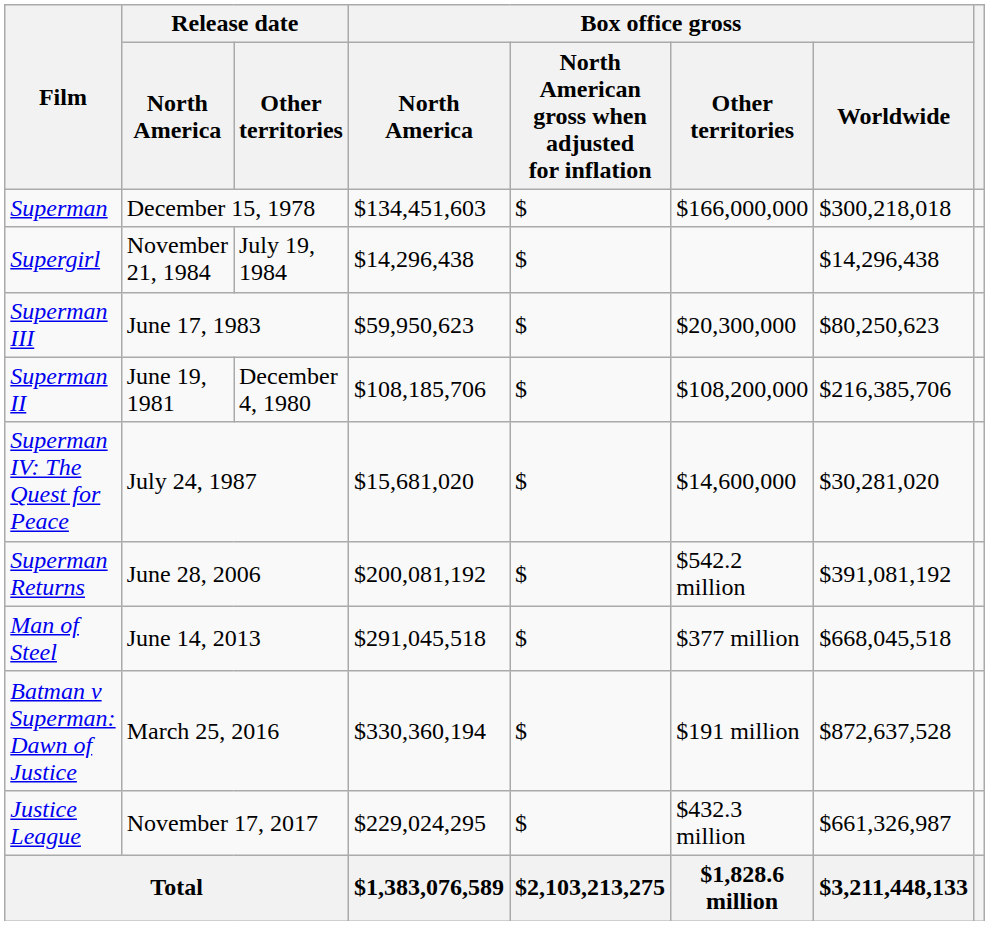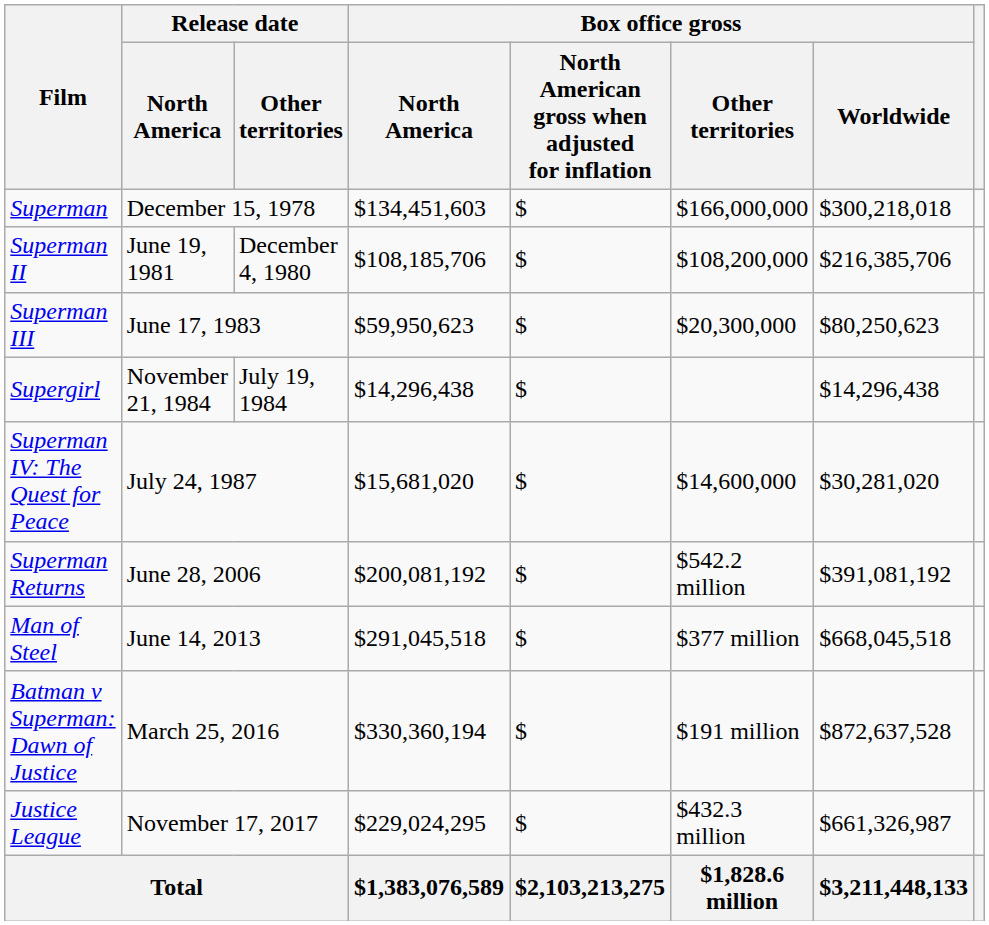 <table class="wikitable sortable" style="width:99%;">
 <tr>
 <th rowspan="2">Film</th>
 <th colspan="2">Release date</th>
 <th colspan="4">Box office gross</th>
 <th rowspan="2" class="unsortable"></th>
 </tr>
 <tr>
 <th>North America</th>
 <th>Other<br>territories</th>
 <th>North America</th>
 <th>North American<br>gross when adjusted<br>for inflation</th>
 <th>Other<br>territories</th>
 <th>Worldwide</th>
 </tr>
 <tr>
 <td><em><a href='#'>Superman</a></em></td>
 <td colspan=2><div>December 15, 1978</div></td>
 <td>$134,451,603</td>
 <td>$</td>
 <td>$166,000,000</td>
 <td>$300,218,018</td>
 <td style="text-align:center;"></td>
 </tr>
 <tr>
-<td><em><a href='#'>Supergirl</a></em></td>
-<td>November 21, 1984</td>
-<td>July 19, 1984</td>
-<td>$14,296,438</td>
+<td><em><a href='#'>Superman II</a></em></td>
+<td>June 19, 1981</td>
+<td>December 4, 1980</td>
+<td>$108,185,706</td>
 <td>$</td>
-<td></td>
-<td>$14,296,438</td>
+<td>$108,200,000</td>
+<td>$216,385,706</td>
 <td style="text-align:center;"></td>
 </tr>
 <tr>
 <td><em><a href='#'>Superman III</a></em></td>
 <td colspan=2><div>June 17, 1983</div></td>
 <td>$59,950,623</td>
 <td>$</td>
 <td>$20,300,000</td>
 <td>$80,250,623</td>
 <td style="text-align:center;"></td>
 </tr>
 <tr>
-<td><em><a href='#'>Superman II</a></em></td>
-<td>June 19, 1981</td>
-<td>December 4, 1980</td>
-<td>$108,185,706</td>
+<td><em><a href='#'>Supergirl</a></em></td>
+<td>November 21, 1984</td>
+<td>July 19, 1984</td>
+<td>$14,296,438</td>
 <td>$</td>
-<td>$108,200,000</td>
-<td>$216,385,706</td>
+<td></td>
+<td>$14,296,438</td>
 <td style="text-align:center;"></td>
 </tr>
 <tr>
 <td><em><a href='#'>Superman IV: The Quest for Peace</a></em></td>
 <td colspan=2><div>July 24, 1987</div></td>
 <td>$15,681,020</td>
 <td>$</td>
 <td>$14,600,000</td>
 <td>$30,281,020</td>
 <td style="text-align:center;"></td>
 </tr>
 <tr>
 <td><em><a href='#'>Superman Returns</a></em></td>
 <td colspan=2><div>June 28, 2006</div></td>
 <td>$200,081,192</td>
 <td>$</td>
 <td>$542.2 million</td>
 <td>$391,081,192</td>
 <td style="text-align:center;"></td>
 </tr>
 <tr>
 <td><em><a href='#'>Man of Steel</a></em></td>
 <td colspan=2><div>June 14, 2013</div></td>
 <td>$291,045,518</td>
 <td>$</td>
 <td>$377 million</td>
 <td>$668,045,518</td>
 <td style="text-align:center;"></td>
 </tr>
 <tr>
 <td><em><a href='#'>Batman v Superman: Dawn of Justice</a></em></td>
 <td colspan=2><div>March 25, 2016</div></td>
 <td>$330,360,194</td>
 <td>$</td>
 <td>$191 million</td>
 <td>$872,637,528</td>
 <td style="text-align:center;"></td>
 </tr>
 <tr>
 <td><em><a href='#'>Justice League</a></em></td>
 <td colspan=2><div>November 17, 2017</div></td>
 <td>$229,024,295</td>
 <td>$</td>
 <td>$432.3 million</td>
 <td>$661,326,987</td>
 <td style="text-align:center;"></td>
 </tr>
 <tr>
 <th colspan="3">Total</th>
 <th>$1,383,076,589</th>
 <th>$2,103,213,275</th>
 <th>$1,828.6 million</th>
 <th>$3,211,448,133</th>
 <th></th>
 </tr>
 </table>
